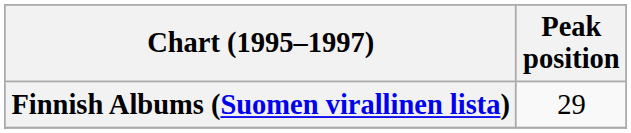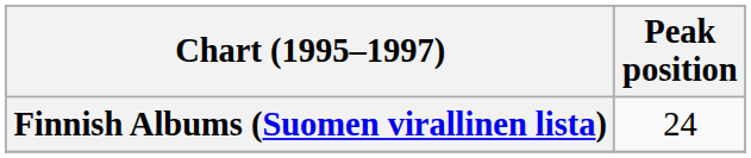 <table class="wikitable sortable plainrowheaders" style="text-align:center">
 <tr>
 <th scope="col">Chart (1995–1997)</th>
 <th scope="col">Peak<br>position</th>
 </tr>
 <tr>
 <th scope="row">Finnish Albums (<a href='#'>Suomen virallinen lista</a>)</th>
-<td>29</td>
+<td>24</td>
 </tr>
 <tr>
 </tr>
 <tr>
 </tr>
 <tr>
 </tr>
 </table>
